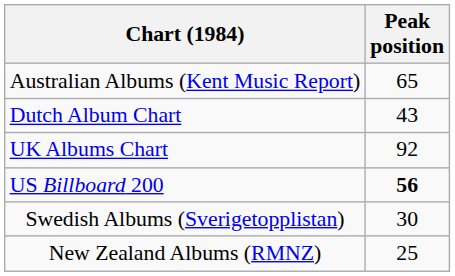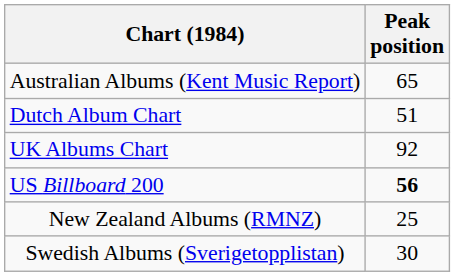 <table class="wikitable sortable" style="text-align:center;">
 <tr>
 <th>Chart (1984)</th>
 <th>Peak<br>position</th>
 </tr>
 <tr>
 <td align="left">Australian Albums (<a href='#'>Kent Music Report</a>)</td>
 <td>65</td>
 </tr>
 <tr>
 <td align="left"><a href='#'>Dutch Album Chart</a></td>
-<td>43</td>
+<td>51</td>
 </tr>
 <tr>
 <td align="left"><a href='#'>UK Albums Chart</a></td>
 <td>92</td>
 </tr>
 <tr>
 <td align="left"><a href='#'>US <em>Billboard</em> 200</a></td>
 <td><strong>56</strong></td>
 </tr>
 <tr>
+<td>New Zealand Albums (<a href='#'>RMNZ</a>)</td>
+<td>25</td>
+</tr>
+<tr>
 <td>Swedish Albums (<a href='#'>Sverigetopplistan</a>)</td>
 <td>30</td>
 </tr>
-<tr>
-<td>New Zealand Albums (<a href='#'>RMNZ</a>)</td>
-<td>25</td>
-</tr>
 </table>
